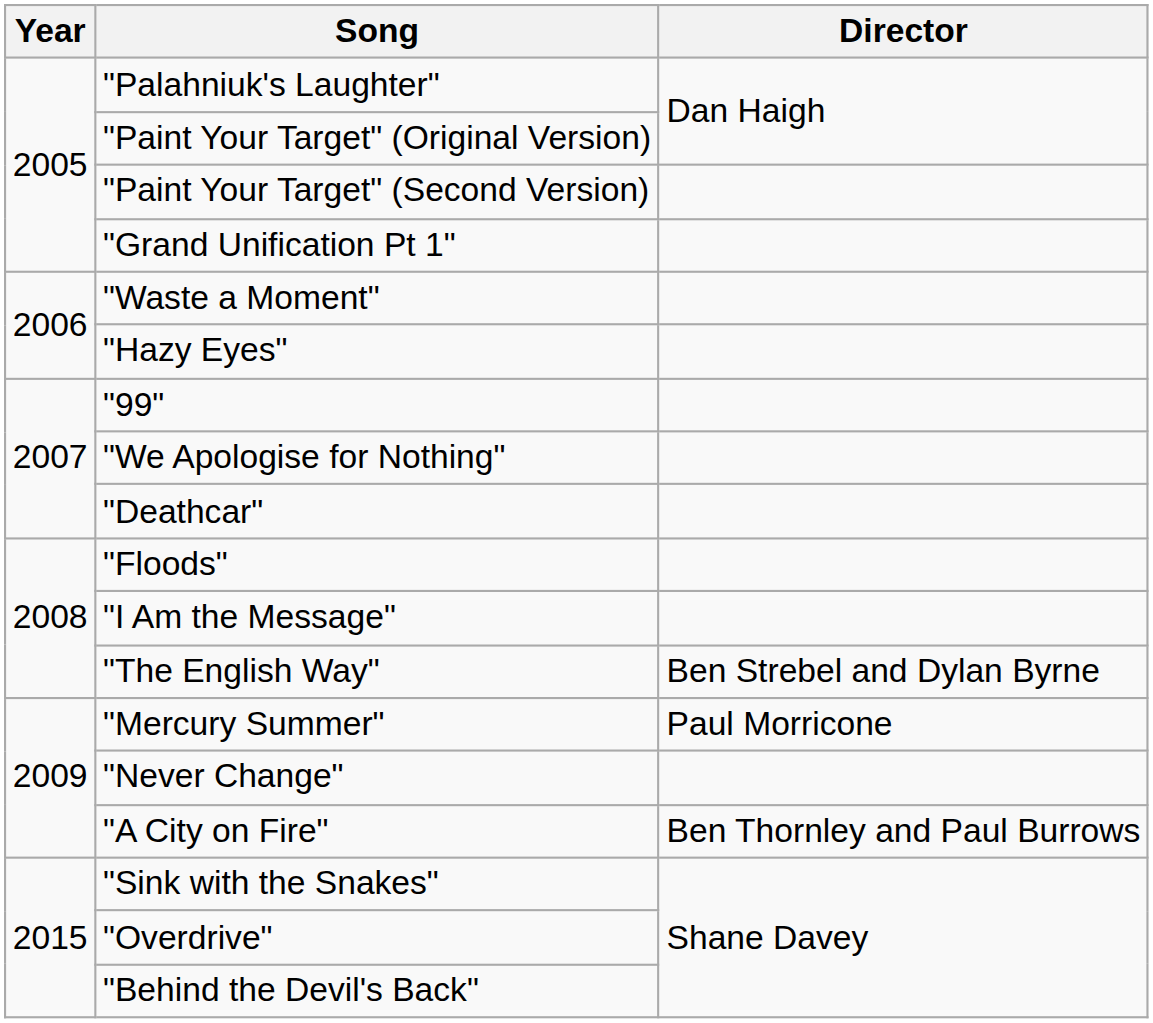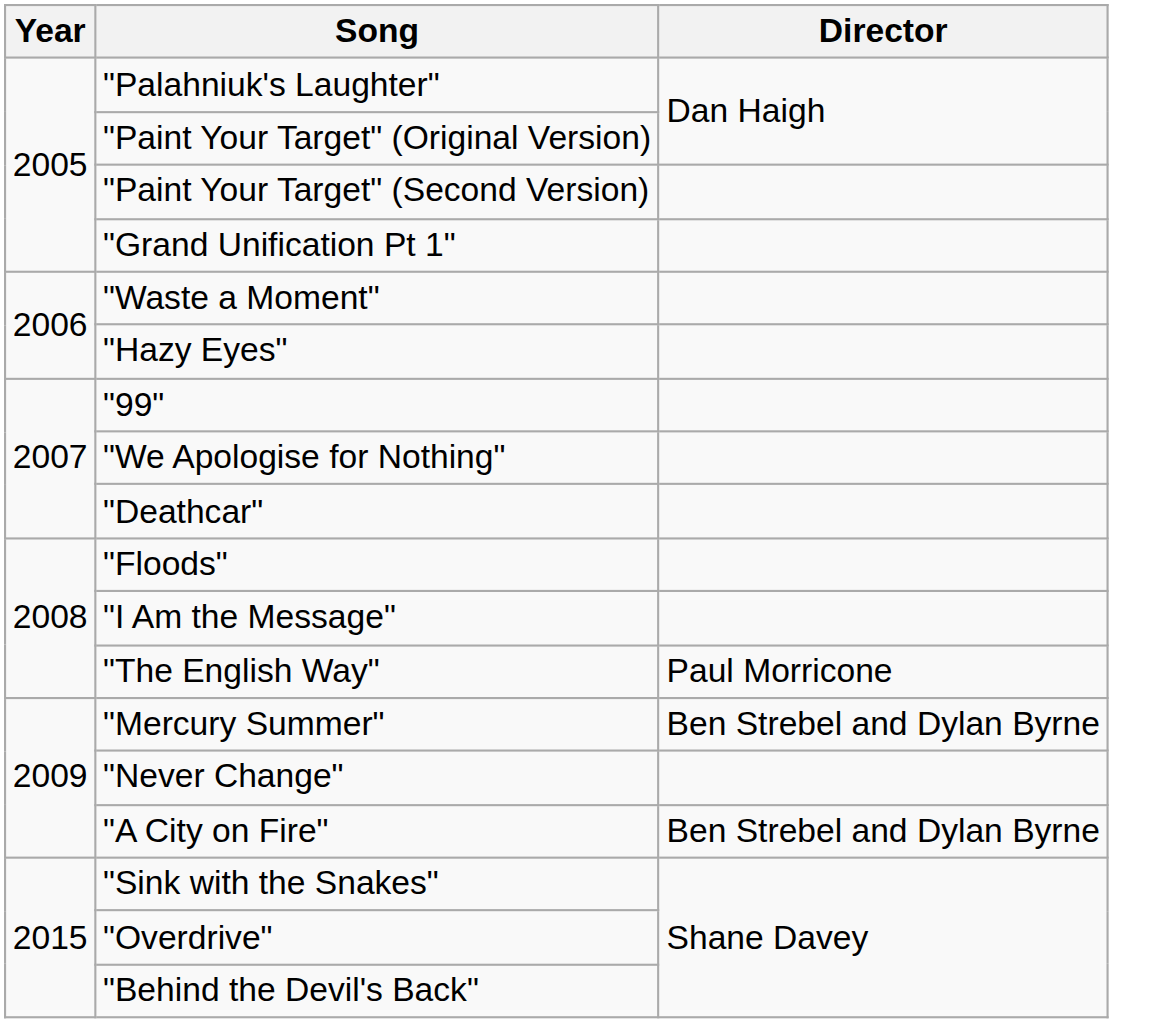 <table class=wikitable>
 <tr>
 <th>Year</th>
 <th>Song</th>
 <th>Director</th>
 </tr>
 <tr>
 <td rowspan=4>2005</td>
 <td>"Palahniuk's Laughter"</td>
 <td rowspan=2>Dan Haigh</td>
 </tr>
 <tr>
 <td>"Paint Your Target" (Original Version)</td>
 </tr>
 <tr>
 <td>"Paint Your Target" (Second Version)</td>
 <td></td>
 </tr>
 <tr>
 <td>"Grand Unification Pt 1"</td>
 <td></td>
 </tr>
 <tr>
 <td rowspan=2>2006</td>
 <td>"Waste a Moment"</td>
 <td></td>
 </tr>
 <tr>
 <td>"Hazy Eyes"</td>
 <td></td>
 </tr>
 <tr>
 <td rowspan=3>2007</td>
 <td>"99"</td>
 <td></td>
 </tr>
 <tr>
 <td>"We Apologise for Nothing"</td>
 <td></td>
 </tr>
 <tr>
 <td>"Deathcar"</td>
 <td></td>
 </tr>
 <tr>
 <td rowspan=3>2008</td>
 <td>"Floods"</td>
 <td></td>
 </tr>
 <tr>
 <td>"I Am the Message"</td>
 <td></td>
 </tr>
 <tr>
 <td>"The English Way"</td>
-<td>Ben Strebel and Dylan Byrne</td>
+<td>Paul Morricone</td>
 </tr>
 <tr>
 <td rowspan=3>2009</td>
 <td>"Mercury Summer"</td>
-<td>Paul Morricone</td>
+<td>Ben Strebel and Dylan Byrne</td>
 </tr>
 <tr>
 <td>"Never Change"</td>
 <td></td>
 </tr>
 <tr>
 <td>"A City on Fire"</td>
-<td>Ben Thornley and Paul Burrows</td>
+<td>Ben Strebel and Dylan Byrne</td>
 </tr>
 <tr>
 <td rowspan=3>2015</td>
 <td>"Sink with the Snakes"</td>
 <td rowspan=3>Shane Davey</td>
 </tr>
 <tr>
 <td>"Overdrive"</td>
 </tr>
 <tr>
 <td>"Behind the Devil's Back"</td>
 </tr>
 </table>
